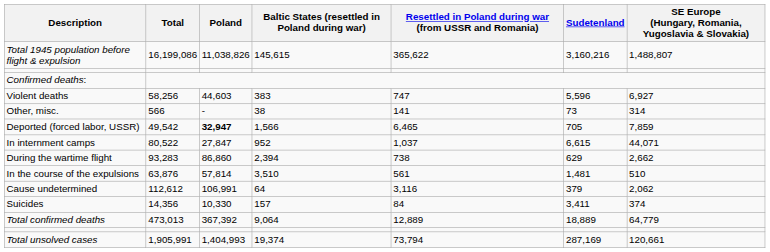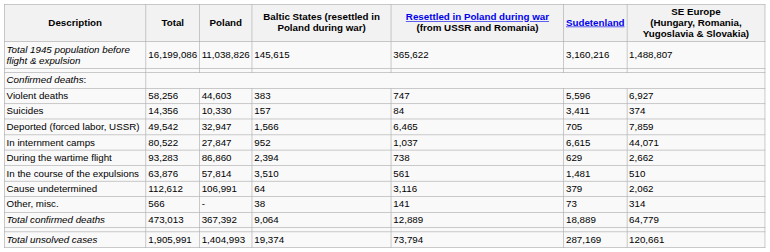 <table class="wikitable sortable">
 <tr>
 <th>Description</th>
 <th>Total</th>
 <th>Poland</th>
 <th>Baltic States (resettled in Poland during war)</th>
 <th><a href='#'>Resettled in Poland during war</a> (from USSR and Romania)</th>
 <th><a href='#'>Sudetenland</a></th>
 <th>SE Europe<br>(Hungary, Romania, Yugoslavia & Slovakia)</th>
 </tr>
 <tr>
 <td><em>Total 1945 population before flight & expulsion</em></td>
 <td>16,199,086</td>
 <td>11,038,826</td>
 <td>145,615</td>
 <td>365,622</td>
 <td>3,160,216</td>
 <td>1,488,807</td>
 </tr>
 <tr>
 <td></td>
 <td></td>
 <td></td>
 <td></td>
 <td></td>
 <td></td>
 <td></td>
 </tr>
 <tr>
 <td><em>Confirmed deaths</em>:</td>
 </tr>
 <tr>
 <td>Violent deaths</td>
 <td>58,256</td>
 <td>44,603</td>
 <td>383</td>
 <td>747</td>
 <td>5,596</td>
 <td>6,927</td>
 </tr>
 <tr>
-<td>Other, misc.</td>
-<td>566</td>
-<td>-</td>
-<td>38</td>
-<td>141</td>
-<td>73</td>
-<td>314</td>
+<td>Suicides</td>
+<td>14,356</td>
+<td>10,330</td>
+<td>157</td>
+<td>84</td>
+<td>3,411</td>
+<td>374</td>
 </tr>
 <tr>
 <td>Deported (forced labor, USSR)</td>
 <td>49,542</td>
-<td><strong>32,947</strong></td>
+<td>32,947</td>
 <td>1,566</td>
 <td>6,465</td>
 <td>705</td>
 <td>7,859</td>
 </tr>
 <tr>
 <td>In internment camps</td>
 <td>80,522</td>
 <td>27,847</td>
 <td>952</td>
 <td>1,037</td>
 <td>6,615</td>
 <td>44,071</td>
 </tr>
 <tr>
 <td>During the wartime flight</td>
 <td>93,283</td>
 <td>86,860</td>
 <td>2,394</td>
 <td>738</td>
 <td>629</td>
 <td>2,662</td>
 </tr>
 <tr>
 <td>In the course of the expulsions</td>
 <td>63,876</td>
 <td>57,814</td>
 <td>3,510</td>
 <td>561</td>
 <td>1,481</td>
 <td>510</td>
 </tr>
 <tr>
 <td>Cause undetermined</td>
 <td>112,612</td>
 <td>106,991</td>
 <td>64</td>
 <td>3,116</td>
 <td>379</td>
 <td>2,062</td>
 </tr>
 <tr>
-<td>Suicides</td>
-<td>14,356</td>
-<td>10,330</td>
-<td>157</td>
-<td>84</td>
-<td>3,411</td>
-<td>374</td>
+<td>Other, misc.</td>
+<td>566</td>
+<td>-</td>
+<td>38</td>
+<td>141</td>
+<td>73</td>
+<td>314</td>
 </tr>
 <tr>
 <td><em>Total confirmed deaths</em></td>
 <td>473,013</td>
 <td>367,392</td>
 <td>9,064</td>
 <td>12,889</td>
 <td>18,889</td>
 <td>64,779</td>
 </tr>
 <tr>
 <td></td>
 <td></td>
 <td></td>
 <td></td>
 <td></td>
 <td></td>
 <td></td>
 </tr>
 <tr>
 <td><em>Total unsolved cases</em></td>
 <td>1,905,991</td>
 <td>1,404,993</td>
 <td>19,374</td>
 <td>73,794</td>
 <td>287,169</td>
 <td>120,661</td>
 </tr>
 </table>
